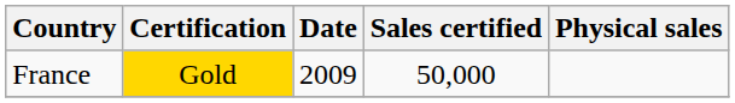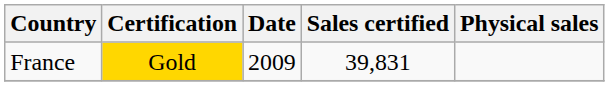 <table class="wikitable sortable">
 <tr>
 <th bgcolor="#ebf5ff">Country</th>
 <th bgcolor="#ebf5ff">Certification</th>
 <th bgcolor="#ebf5ff">Date</th>
 <th bgcolor="#ebf5ff">Sales certified</th>
 <th bgcolor="#ebf5ff">Physical sales</th>
 </tr>
 <tr>
 <td>France</td>
 <td align="center" style="background: gold;">Gold</td>
 <td align="center">2009</td>
-<td align="center">50,000</td>
+<td align="center">39,831</td>
 <td align="center"></td>
 </tr>
 <tr>
 </tr>
 </table>
